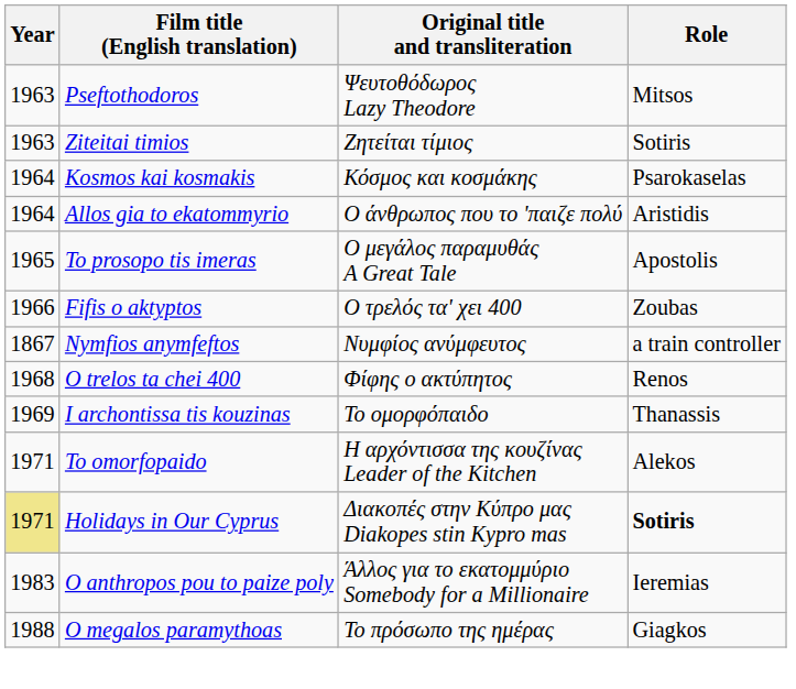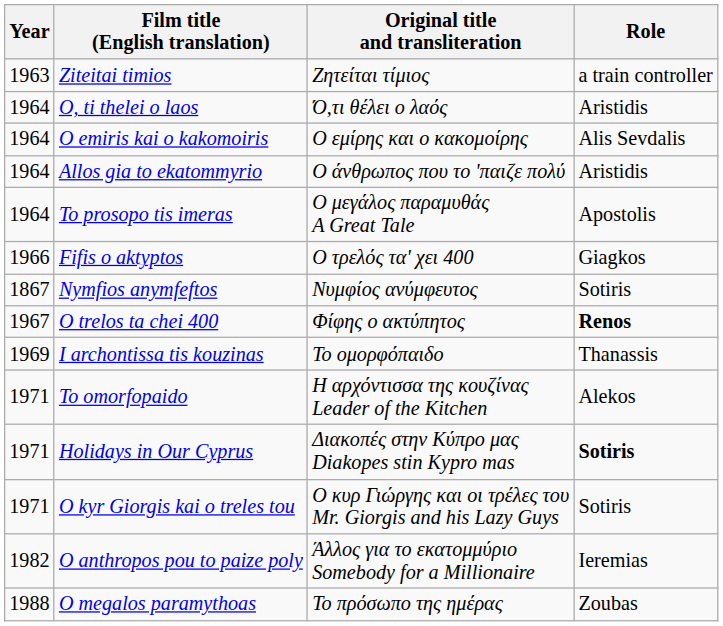 <table class="wikitable">
 <tr>
 <th>Year</th>
 <th>Film title<br>(English translation)</th>
 <th>Original title<br>and transliteration</th>
 <th>Role</th>
 </tr>
 <tr>
 <td>1963</td>
-<td><em><a href='#'>Pseftothodoros</a></em></td>
-<td><em>Ψευτοθόδωρος</em><br><em>Lazy Theodore</em></td>
-<td>Mitsos</td>
-</tr>
-<tr>
-<td>1963</td>
 <td><em><a href='#'>Ziteitai timios</a></em></td>
 <td><em>Ζητείται τίμιος</em></td>
-<td>Sotiris</td>
+<td>a train controller</td>
 </tr>
 <tr>
 <td>1964</td>
-<td><em><a href='#'>Kosmos kai kosmakis</a></em></td>
-<td><em>Κόσμος και κοσμάκης</em></td>
-<td>Psarokaselas</td>
+<td><em><a href='#'>O, ti thelei o laos</a></em></td>
+<td><em>Ό,τι θέλει ο λαός</em></td>
+<td>Aristidis</td>
+</tr>
+<tr>
+<td>1964</td>
+<td><em><a href='#'>O emiris kai o kakomoiris</a></em></td>
+<td><em>Ο εμίρης και ο κακομοίρης</em></td>
+<td>Alis Sevdalis</td>
 </tr>
 <tr>
 <td>1964</td>
 <td><em><a href='#'>Allos gia to ekatommyrio</a></em></td>
 <td><em>Ο άνθρωπος που το 'παιζε πολύ</em></td>
 <td>Aristidis</td>
 </tr>
 <tr>
-<td>1965</td>
+<td>1964</td>
 <td><em><a href='#'>To prosopo tis imeras</a></em></td>
 <td><em>Ο μεγάλος παραμυθάς</em><br><em>A Great Tale</em></td>
 <td>Apostolis</td>
 </tr>
 <tr>
 <td>1966</td>
 <td><em><a href='#'>Fifis o aktyptos</a></em></td>
 <td><em>Ο τρελός τα' χει 400</em></td>
-<td>Zoubas</td>
+<td>Giagkos</td>
 </tr>
 <tr>
 <td>1867</td>
 <td><em><a href='#'>Nymfios anymfeftos</a></em></td>
 <td><em>Νυμφίος ανύμφευτος</em></td>
-<td>a train controller</td>
+<td>Sotiris</td>
 </tr>
 <tr>
-<td>1968</td>
+<td>1967</td>
 <td><em><a href='#'>O trelos ta chei 400</a></em></td>
 <td><em>Φίφης ο ακτύπητος</em></td>
-<td>Renos</td>
+<td><strong>Renos</strong></td>
 </tr>
 <tr>
 <td>1969</td>
 <td><em><a href='#'>I archontissa tis kouzinas</a></em></td>
 <td><em>Το ομορφόπαιδο</em></td>
 <td>Thanassis</td>
 </tr>
 <tr>
 <td>1971</td>
 <td><em><a href='#'>To omorfopaido</a></em></td>
 <td><em>Η αρχόντισσα της κουζίνας</em><br><em>Leader of the Kitchen</em></td>
 <td>Alekos</td>
 </tr>
 <tr>
-<td style="background: khaki;">1971</td>
+<td>1971</td>
 <td><em><a href='#'>Holidays in Our Cyprus</a></em></td>
 <td><em>Διακοπές στην Κύπρο μας</em><br><em>Diakopes stin Kypro mas</em></td>
 <td><strong>Sotiris</strong></td>
 </tr>
 <tr>
-<td>1983</td>
+<td>1971</td>
+<td><em><a href='#'>O kyr Giorgis kai o treles tou</a></em></td>
+<td><em>Ο κυρ Γιώργης και οι τρέλες του</em><br><em>Mr. Giorgis and his Lazy Guys</em></td>
+<td>Sotiris</td>
+</tr>
+<tr>
+<td>1982</td>
 <td><em><a href='#'>O anthropos pou to paize poly</a></em></td>
 <td><em>Άλλος για το εκατομμύριο</em><br><em>Somebody for a Millionaire</em></td>
 <td>Ieremias</td>
 </tr>
 <tr>
 <td>1988</td>
 <td><em><a href='#'>O megalos paramythoas</a></em></td>
 <td><em>Το πρόσωπο της ημέρας</em></td>
-<td>Giagkos</td>
+<td>Zoubas</td>
 </tr>
 </table>
